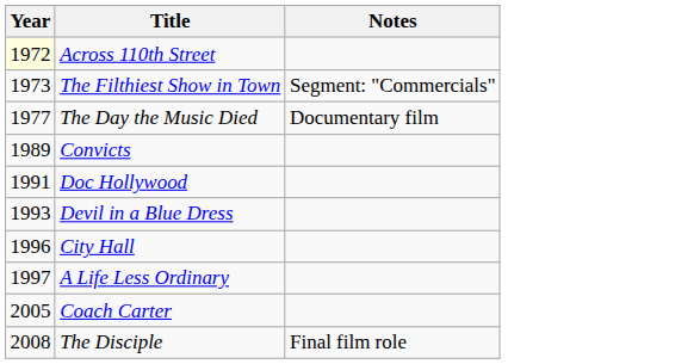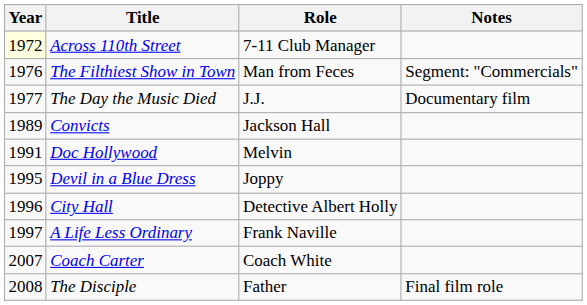 <table class="wikitable sortable">
 <tr>
 <th>Year</th>
 <th>Title</th>
+<th>Role</th>
 <th>Notes</th>
 </tr>
 <tr>
 <td style="background: lightyellow;">1972</td>
 <td><em><a href='#'>Across 110th Street</a></em></td>
+<td>7-11 Club Manager</td>
 <td></td>
 </tr>
 <tr>
-<td>1973</td>
+<td>1976</td>
 <td><em><a href='#'>The Filthiest Show in Town</a></em></td>
+<td>Man from Feces</td>
 <td>Segment: "Commercials"</td>
 </tr>
 <tr>
 <td>1977</td>
 <td><em>The Day the Music Died</em></td>
+<td>J.J.</td>
 <td>Documentary film</td>
 </tr>
 <tr>
 <td>1989</td>
 <td><em><a href='#'>Convicts</a></em></td>
+<td>Jackson Hall</td>
 <td></td>
 </tr>
 <tr>
 <td>1991</td>
 <td><em><a href='#'>Doc Hollywood</a></em></td>
+<td>Melvin</td>
 <td></td>
 </tr>
 <tr>
-<td>1993</td>
+<td>1995</td>
 <td><em><a href='#'>Devil in a Blue Dress</a></em></td>
+<td>Joppy</td>
 <td></td>
 </tr>
 <tr>
 <td>1996</td>
 <td><em><a href='#'>City Hall</a></em></td>
+<td>Detective Albert Holly</td>
 <td></td>
 </tr>
 <tr>
 <td>1997</td>
 <td><em><a href='#'>A Life Less Ordinary</a></em></td>
+<td>Frank Naville</td>
 <td></td>
 </tr>
 <tr>
-<td>2005</td>
+<td>2007</td>
 <td><em><a href='#'>Coach Carter</a></em></td>
+<td>Coach White</td>
 <td></td>
 </tr>
 <tr>
 <td>2008</td>
 <td><em>The Disciple</em></td>
+<td>Father</td>
 <td>Final film role</td>
 </tr>
 </table>
